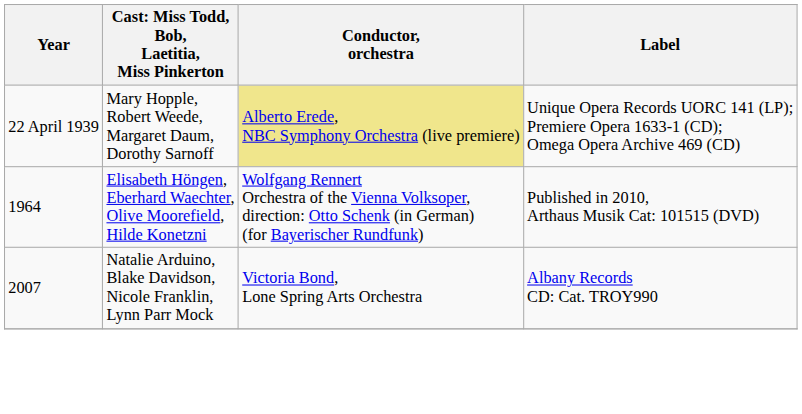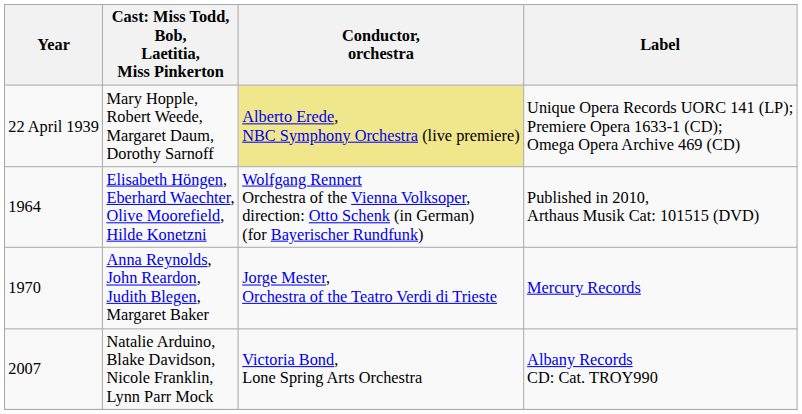 <table class="wikitable">
 <tr>
 <th>Year</th>
 <th>Cast: Miss Todd,<br> Bob,<br>Laetitia,<br>Miss Pinkerton</th>
 <th>Conductor,<br>orchestra</th>
 <th>Label</th>
 </tr>
 <tr>
 <td>22 April 1939</td>
 <td>Mary Hopple,<br>Robert Weede,<br>Margaret Daum,<br>Dorothy Sarnoff</td>
 <td style="background: khaki;"><a href='#'>Alberto Erede</a>,<br><a href='#'>NBC Symphony Orchestra</a> (live premiere)</td>
 <td>Unique Opera Records UORC 141 (LP);<br>Premiere Opera 1633-1 (CD);<br>Omega Opera Archive 469 (CD)</td>
 </tr>
 <tr>
 <td>1964</td>
 <td><a href='#'>Elisabeth Höngen</a>,<br> <a href='#'>Eberhard Waechter</a>,<br><a href='#'>Olive Moorefield</a>,<br><a href='#'>Hilde Konetzni</a></td>
 <td><a href='#'>Wolfgang Rennert</a><br>Orchestra of the <a href='#'>Vienna Volksoper</a>,<br>direction: <a href='#'>Otto Schenk</a> (in German)<br>(for <a href='#'>Bayerischer Rundfunk</a>)</td>
 <td>Published in 2010,<br> Arthaus Musik Cat: 101515 (DVD)</td>
 </tr>
 <tr>
+<td>1970</td>
+<td><a href='#'>Anna Reynolds</a>,<br> <a href='#'>John Reardon</a>, <br><a href='#'>Judith Blegen</a>,<br> Margaret Baker</td>
+<td><a href='#'>Jorge Mester</a>,<br><a href='#'>Orchestra of the Teatro Verdi di Trieste</a></td>
+<td><a href='#'>Mercury Records</a></td>
+</tr>
+<tr>
 <td>2007</td>
 <td>Natalie Arduino,<br>Blake Davidson,<br>Nicole Franklin,<br>Lynn Parr Mock</td>
 <td><a href='#'>Victoria Bond</a>,<br>Lone Spring Arts Orchestra</td>
 <td><a href='#'>Albany Records</a><br>CD: Cat. TROY990</td>
 </tr>
 <tr>
 </tr>
 </table>
